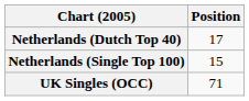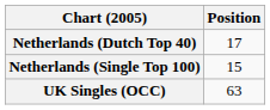 <table class="wikitable sortable plainrowheaders" style="text-align:center">
 <tr>
 <th>Chart (2005)</th>
 <th>Position</th>
 </tr>
 <tr>
 <th scope="row">Netherlands (Dutch Top 40)</th>
 <td>17</td>
 </tr>
 <tr>
 <th scope="row">Netherlands (Single Top 100)</th>
 <td>15</td>
 </tr>
 <tr>
 <th scope="row">UK Singles (OCC)</th>
-<td>71</td>
+<td>63</td>
 </tr>
 </table>
